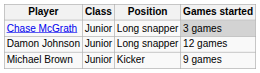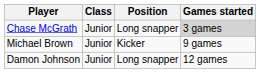 <table class="wikitable" border="1">
 <tr>
 <th>Player</th>
 <th>Class</th>
 <th>Position</th>
 <th>Games started</th>
 </tr>
 <tr>
 <td><a href='#'>Chase McGrath</a></td>
 <td>Junior </td>
 <td>Long snapper</td>
 <td style="background: lightgrey;">3 games</td>
 </tr>
 <tr>
+<td>Michael Brown</td>
+<td>Junior </td>
+<td>Kicker</td>
+<td>9 games</td>
+</tr>
+<tr>
 <td>Damon Johnson</td>
 <td>Junior </td>
 <td>Long snapper</td>
 <td>12 games</td>
 </tr>
-<tr>
-<td>Michael Brown</td>
-<td>Junior </td>
-<td>Kicker</td>
-<td>9 games</td>
-</tr>
 </table>
